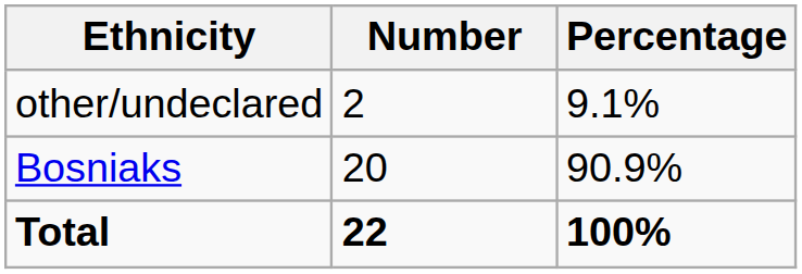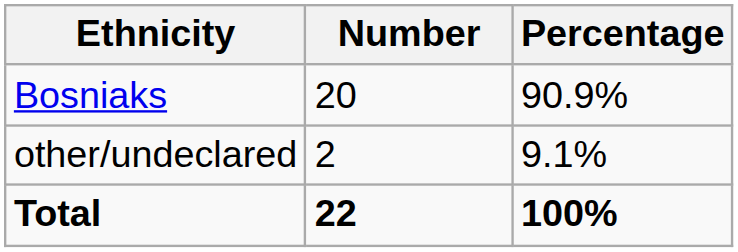 <table class="wikitable">
 <tr>
 <th width="100px">Ethnicity</th>
 <th width="80px">Number</th>
 <th width="80px">Percentage</th>
 </tr>
 <tr>
+<td><a href='#'>Bosniaks</a></td>
+<td>20</td>
+<td>90.9%</td>
+</tr>
+<tr>
 <td>other/undeclared</td>
 <td>2</td>
 <td>9.1%</td>
-</tr>
-<tr>
-<td><a href='#'>Bosniaks</a></td>
-<td>20</td>
-<td>90.9%</td>
 </tr>
 <tr>
 <td><strong>Total</strong></td>
 <td><strong>22</strong></td>
 <td><strong>100%</strong></td>
 </tr>
 </table>
